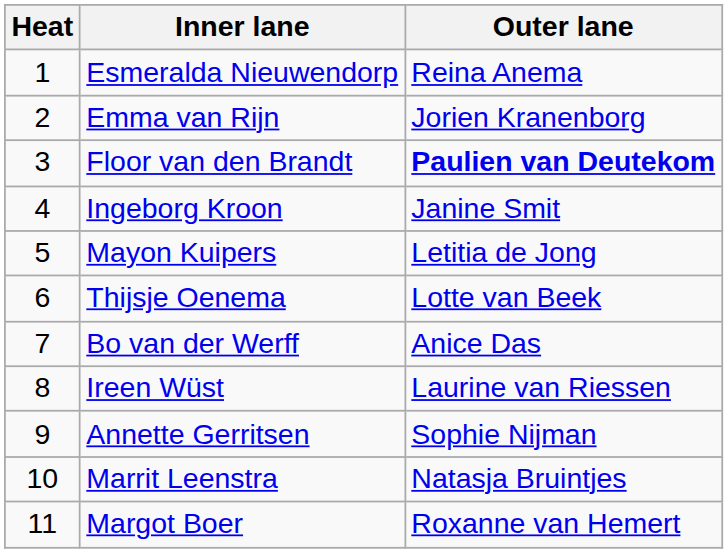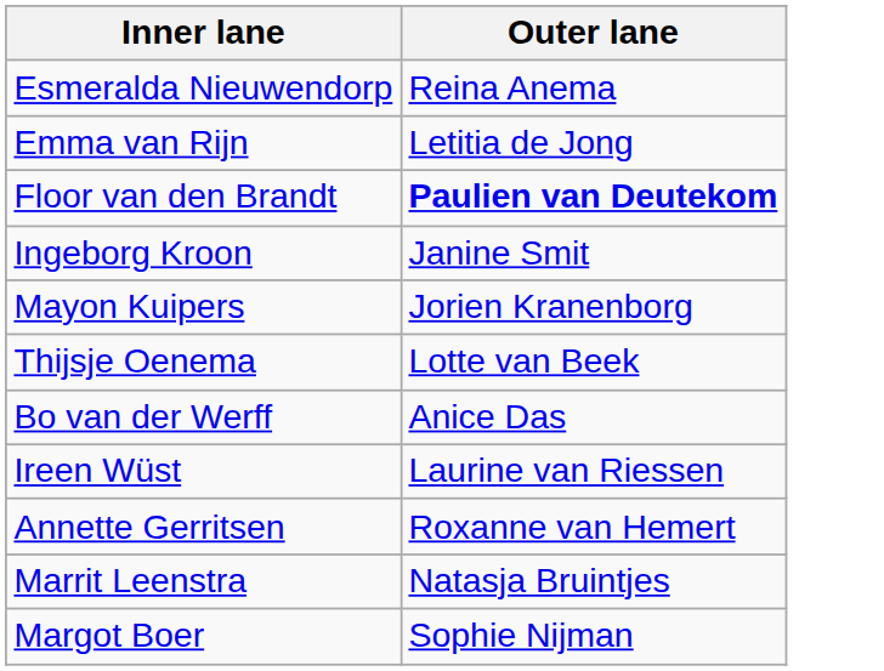 <table class="wikitable">
 <tr>
-<th>Heat</th>
 <th>Inner lane</th>
 <th>Outer lane</th>
 </tr>
 <tr>
-<td align="center">1</td>
 <td><a href='#'>Esmeralda Nieuwendorp</a></td>
 <td><a href='#'>Reina Anema</a></td>
 </tr>
 <tr>
-<td align="center">2</td>
 <td><a href='#'>Emma van Rijn</a></td>
-<td><a href='#'>Jorien Kranenborg</a></td>
+<td><a href='#'>Letitia de Jong</a></td>
 </tr>
 <tr>
-<td align="center">3</td>
 <td><a href='#'>Floor van den Brandt</a></td>
 <td><strong><a href='#'>Paulien van Deutekom</a></strong></td>
 </tr>
 <tr>
-<td align="center">4</td>
 <td><a href='#'>Ingeborg Kroon</a></td>
 <td><a href='#'>Janine Smit</a></td>
 </tr>
 <tr>
-<td align="center">5</td>
 <td><a href='#'>Mayon Kuipers</a></td>
-<td><a href='#'>Letitia de Jong</a></td>
+<td><a href='#'>Jorien Kranenborg</a></td>
 </tr>
 <tr>
-<td align="center">6</td>
 <td><a href='#'>Thijsje Oenema</a></td>
 <td><a href='#'>Lotte van Beek</a></td>
 </tr>
 <tr>
-<td align="center">7</td>
 <td><a href='#'>Bo van der Werff</a></td>
 <td><a href='#'>Anice Das</a></td>
 </tr>
 <tr>
-<td align="center">8</td>
 <td><a href='#'>Ireen Wüst</a></td>
 <td><a href='#'>Laurine van Riessen</a></td>
 </tr>
 <tr>
-<td align="center">9</td>
 <td><a href='#'>Annette Gerritsen</a></td>
-<td><a href='#'>Sophie Nijman</a></td>
+<td><a href='#'>Roxanne van Hemert</a></td>
 </tr>
 <tr>
-<td align="center">10</td>
 <td><a href='#'>Marrit Leenstra</a></td>
 <td><a href='#'>Natasja Bruintjes</a></td>
 </tr>
 <tr>
-<td align="center">11</td>
 <td><a href='#'>Margot Boer</a></td>
-<td><a href='#'>Roxanne van Hemert</a></td>
+<td><a href='#'>Sophie Nijman</a></td>
 </tr>
 </table>
